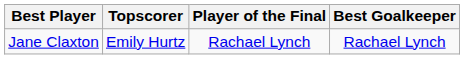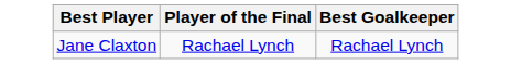 <table class=wikitable style="text-align:center; margin:auto">
 <tr>
 <th>Best Player</th>
-<th>Topscorer</th>
 <th>Player of the Final</th>
 <th>Best Goalkeeper</th>
 </tr>
 <tr>
 <td> <a href='#'>Jane Claxton</a></td>
-<td> <a href='#'>Emily Hurtz</a></td>
 <td> <a href='#'>Rachael Lynch</a></td>
 <td> <a href='#'>Rachael Lynch</a></td>
 </tr>
 </table>
